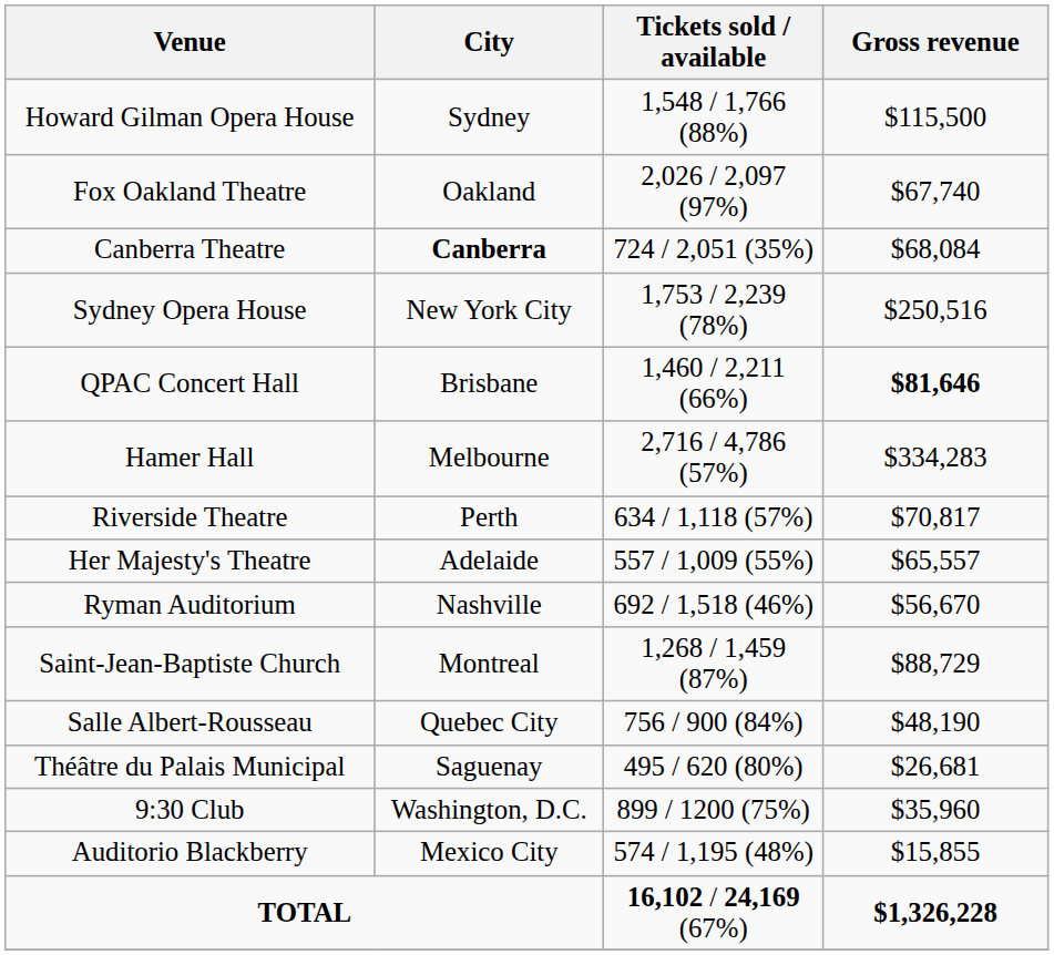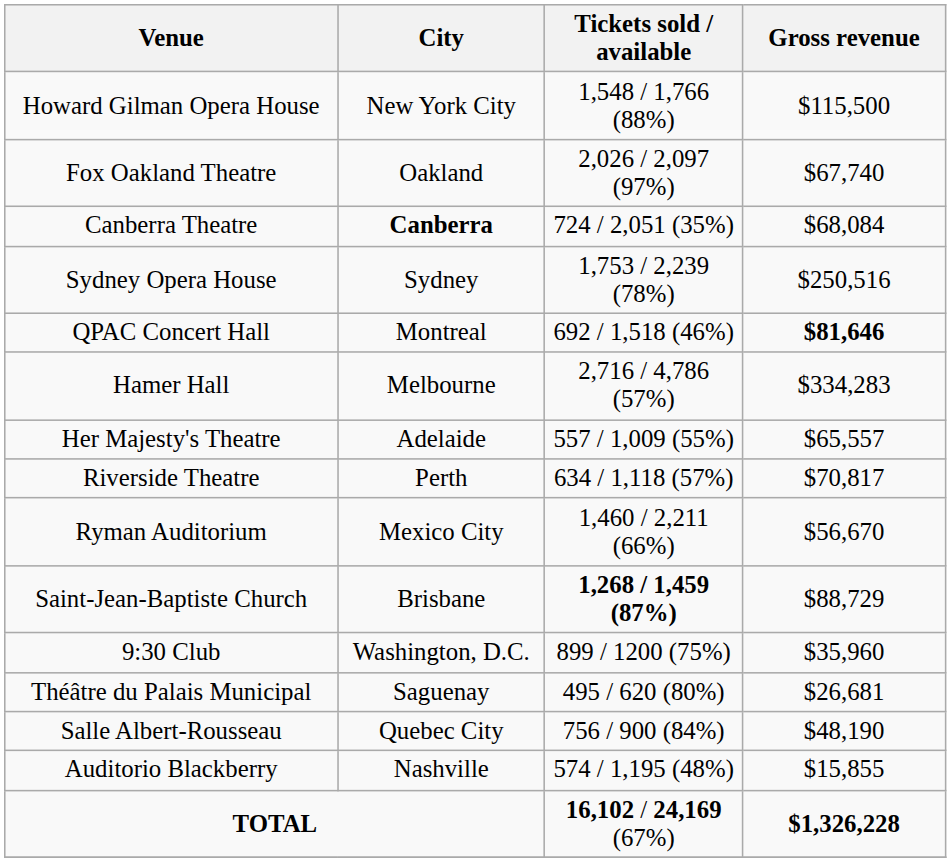 <table class="wikitable" style="text-align:center;">
 <tr>
 <th width="275">Venue</th>
 <th width="150">City</th>
 <th width="150">Tickets sold / available</th>
 <th width="150">Gross revenue</th>
 </tr>
 <tr>
 <td>Howard Gilman Opera House</td>
-<td>Sydney</td>
+<td>New York City</td>
 <td>1,548 / 1,766 (88%)</td>
 <td>$115,500</td>
 </tr>
 <tr>
 <td>Fox Oakland Theatre</td>
 <td>Oakland</td>
 <td>2,026 / 2,097 (97%)</td>
 <td>$67,740</td>
 </tr>
 <tr>
 <td>Canberra Theatre</td>
 <td><strong>Canberra</strong></td>
 <td>724 / 2,051 (35%)</td>
 <td>$68,084</td>
 </tr>
 <tr>
 <td>Sydney Opera House</td>
-<td>New York City</td>
+<td>Sydney</td>
 <td>1,753 / 2,239 (78%)</td>
 <td>$250,516</td>
 </tr>
 <tr>
 <td>QPAC Concert Hall</td>
-<td>Brisbane</td>
-<td>1,460 / 2,211 (66%)</td>
+<td>Montreal</td>
+<td>692 / 1,518 (46%)</td>
 <td><strong>$81,646</strong></td>
 </tr>
 <tr>
 <td>Hamer Hall</td>
 <td>Melbourne</td>
 <td>2,716 / 4,786 (57%)</td>
 <td>$334,283</td>
 </tr>
 <tr>
+<td>Her Majesty's Theatre</td>
+<td>Adelaide</td>
+<td>557 / 1,009 (55%)</td>
+<td>$65,557</td>
+</tr>
+<tr>
 <td>Riverside Theatre</td>
 <td>Perth</td>
 <td>634 / 1,118 (57%)</td>
 <td>$70,817</td>
 </tr>
 <tr>
-<td>Her Majesty's Theatre</td>
-<td>Adelaide</td>
-<td>557 / 1,009 (55%)</td>
-<td>$65,557</td>
-</tr>
-<tr>
 <td>Ryman Auditorium</td>
-<td>Nashville</td>
-<td>692 / 1,518 (46%)</td>
+<td>Mexico City</td>
+<td>1,460 / 2,211 (66%)</td>
 <td>$56,670</td>
 </tr>
 <tr>
 <td>Saint-Jean-Baptiste Church</td>
-<td>Montreal</td>
-<td>1,268 / 1,459 (87%)</td>
+<td>Brisbane</td>
+<td><strong>1,268 / 1,459 (87%)</strong></td>
 <td>$88,729</td>
+</tr>
+<tr>
+<td>9:30 Club</td>
+<td>Washington, D.C.</td>
+<td>899 / 1200 (75%)</td>
+<td>$35,960</td>
+</tr>
+<tr>
+<td>Théâtre du Palais Municipal</td>
+<td>Saguenay</td>
+<td>495 / 620 (80%)</td>
+<td>$26,681</td>
 </tr>
 <tr>
 <td>Salle Albert-Rousseau</td>
 <td>Quebec City</td>
 <td>756 / 900 (84%)</td>
 <td>$48,190</td>
 </tr>
 <tr>
-<td>Théâtre du Palais Municipal</td>
-<td>Saguenay</td>
-<td>495 / 620 (80%)</td>
-<td>$26,681</td>
-</tr>
-<tr>
-<td>9:30 Club</td>
-<td>Washington, D.C.</td>
-<td>899 / 1200 (75%)</td>
-<td>$35,960</td>
-</tr>
-<tr>
 <td>Auditorio Blackberry</td>
-<td>Mexico City</td>
+<td>Nashville</td>
 <td>574 / 1,195 (48%)</td>
 <td>$15,855</td>
 </tr>
 <tr>
 <td colspan="2"><strong>TOTAL</strong></td>
 <td><strong>16,102</strong> / <strong>24,169</strong> (67%)</td>
 <td><strong>$1,326,228</strong></td>
 </tr>
 <tr>
 </tr>
 </table>
